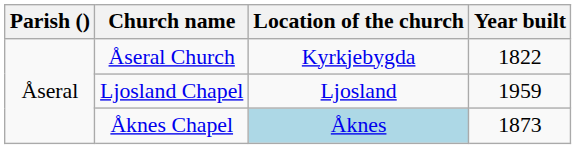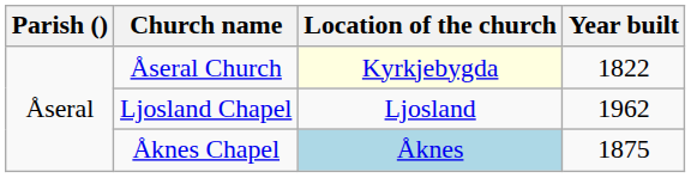 <table class="wikitable" style="text-align:center">
 <tr>
 <th>Parish ()</th>
 <th>Church name</th>
 <th>Location of the church</th>
 <th>Year built</th>
 </tr>
 <tr>
 <td rowspan="3">Åseral</td>
 <td><a href='#'>Åseral Church</a></td>
-<td><a href='#'>Kyrkjebygda</a></td>
+<td style="background: lightyellow;"><a href='#'>Kyrkjebygda</a></td>
 <td>1822</td>
 </tr>
 <tr>
 <td><a href='#'>Ljosland Chapel</a></td>
 <td><a href='#'>Ljosland</a></td>
-<td>1959</td>
+<td>1962</td>
 </tr>
 <tr>
 <td><a href='#'>Åknes Chapel</a></td>
 <td style="background: lightblue;"><a href='#'>Åknes</a></td>
-<td>1873</td>
+<td>1875</td>
 </tr>
 </table>
